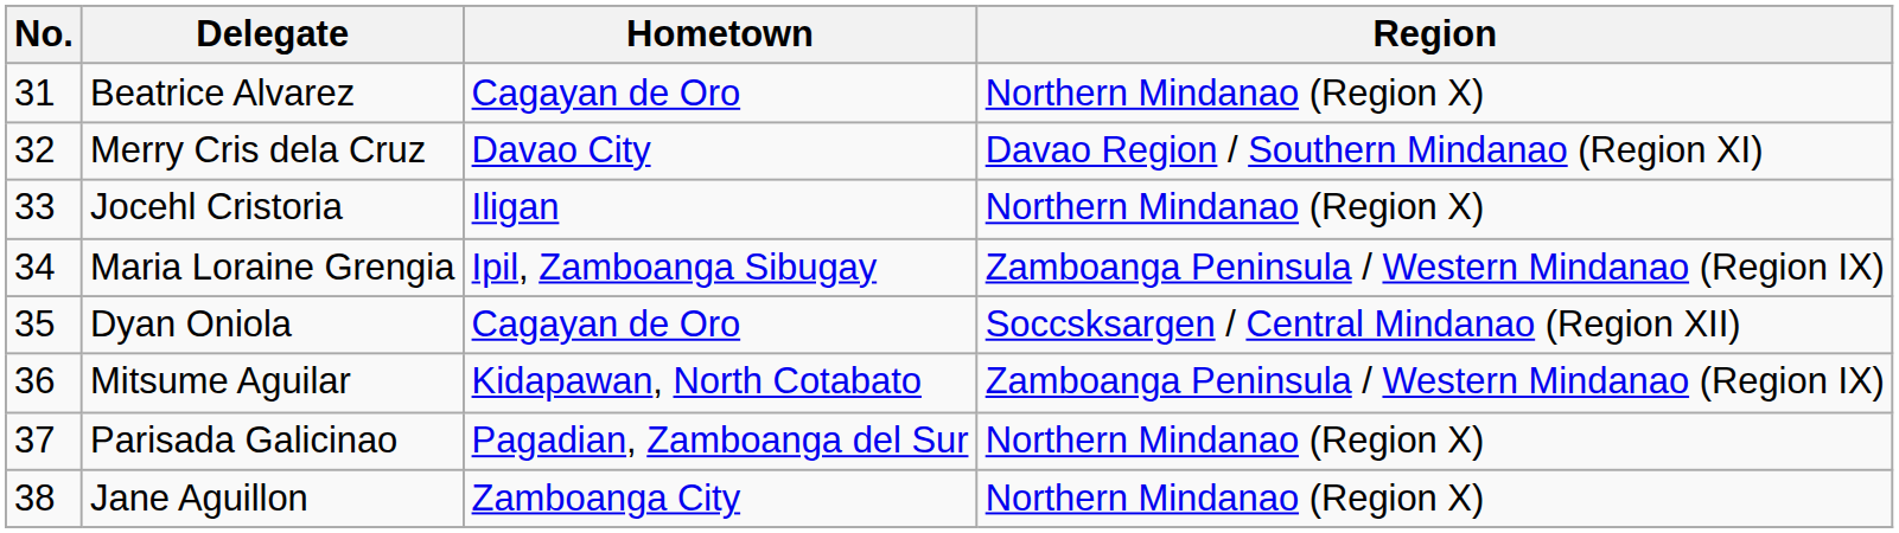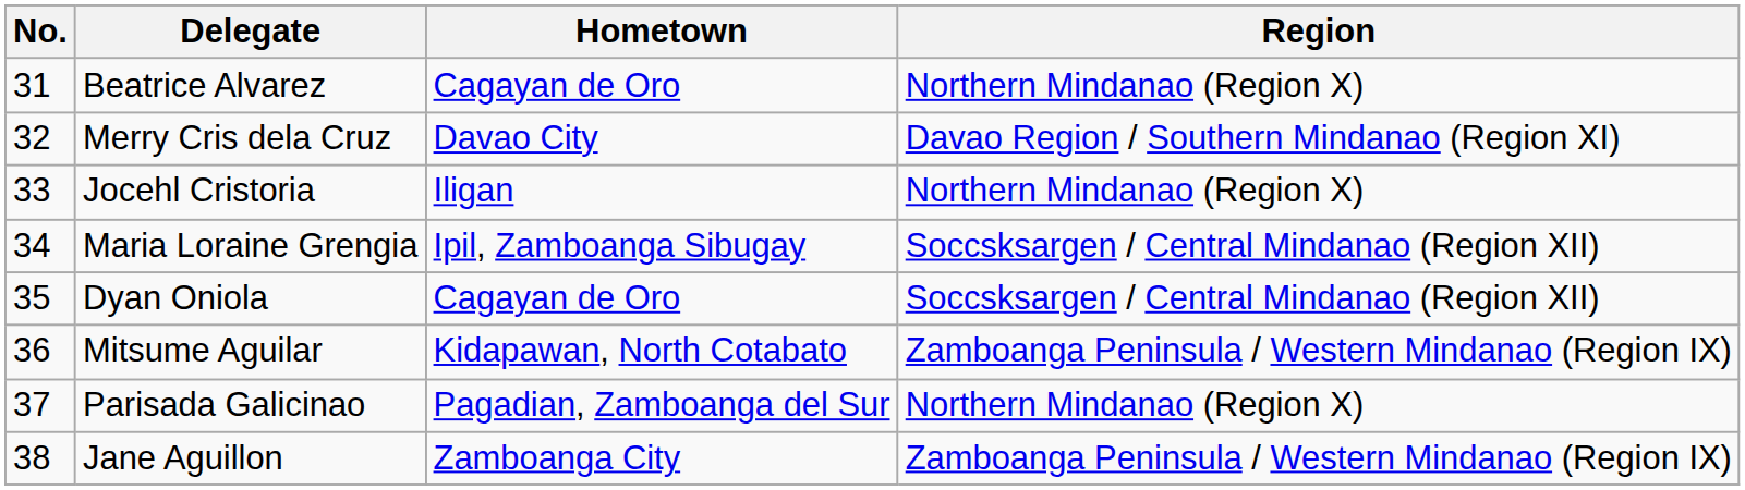 <table class="sortable wikitable">
 <tr>
 <th>No.</th>
 <th>Delegate</th>
 <th>Hometown</th>
 <th>Region</th>
 </tr>
 <tr>
 <td>31</td>
 <td>Beatrice Alvarez</td>
 <td><a href='#'>Cagayan de Oro</a></td>
 <td><a href='#'>Northern Mindanao</a> (Region X)</td>
 </tr>
 <tr>
 <td>32</td>
 <td>Merry Cris dela Cruz</td>
 <td><a href='#'>Davao City</a></td>
 <td><a href='#'>Davao Region</a> / <a href='#'>Southern Mindanao</a> (Region XI)</td>
 </tr>
 <tr>
 <td>33</td>
 <td>Jocehl Cristoria</td>
 <td><a href='#'>Iligan</a></td>
 <td><a href='#'>Northern Mindanao</a> (Region X)</td>
 </tr>
 <tr>
 <td>34</td>
 <td>Maria Loraine Grengia</td>
 <td><a href='#'>Ipil</a>, <a href='#'>Zamboanga Sibugay</a></td>
-<td><a href='#'>Zamboanga Peninsula</a> / <a href='#'>Western Mindanao</a> (Region IX)</td>
+<td><a href='#'>Soccsksargen</a> / <a href='#'>Central Mindanao</a> (Region XII)</td>
 </tr>
 <tr>
 <td>35</td>
 <td>Dyan Oniola</td>
 <td><a href='#'>Cagayan de Oro</a></td>
 <td><a href='#'>Soccsksargen</a> / <a href='#'>Central Mindanao</a> (Region XII)</td>
 </tr>
 <tr>
 <td>36</td>
 <td>Mitsume Aguilar</td>
 <td><a href='#'>Kidapawan</a>, <a href='#'>North Cotabato</a></td>
 <td><a href='#'>Zamboanga Peninsula</a> / <a href='#'>Western Mindanao</a> (Region IX)</td>
 </tr>
 <tr>
 <td>37</td>
 <td>Parisada Galicinao</td>
 <td><a href='#'>Pagadian</a>, <a href='#'>Zamboanga del Sur</a></td>
 <td><a href='#'>Northern Mindanao</a> (Region X)</td>
 </tr>
 <tr>
 <td>38</td>
 <td>Jane Aguillon</td>
 <td><a href='#'>Zamboanga City</a></td>
-<td><a href='#'>Northern Mindanao</a> (Region X)</td>
+<td><a href='#'>Zamboanga Peninsula</a> / <a href='#'>Western Mindanao</a> (Region IX)</td>
 </tr>
 </table>
